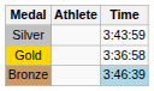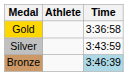 <table class="wikitable">
 <tr>
 <th>Medal</th>
 <th>Athlete</th>
 <th>Time</th>
 </tr>
 <tr>
+<td style="text-align:center;background-color:gold;">Gold</td>
+<td></td>
+<td>3:36:58</td>
+</tr>
+<tr>
 <td style="text-align:center;background-color:silver;">Silver</td>
 <td></td>
 <td>3:43:59</td>
-</tr>
-<tr>
-<td style="text-align:center;background-color:gold;">Gold</td>
-<td></td>
-<td>3:36:58</td>
 </tr>
 <tr>
 <td style="text-align:center;background-color:#CC9966;">Bronze</td>
 <td></td>
 <td style="background: lightblue;">3:46:39</td>
 </tr>
 </table>
